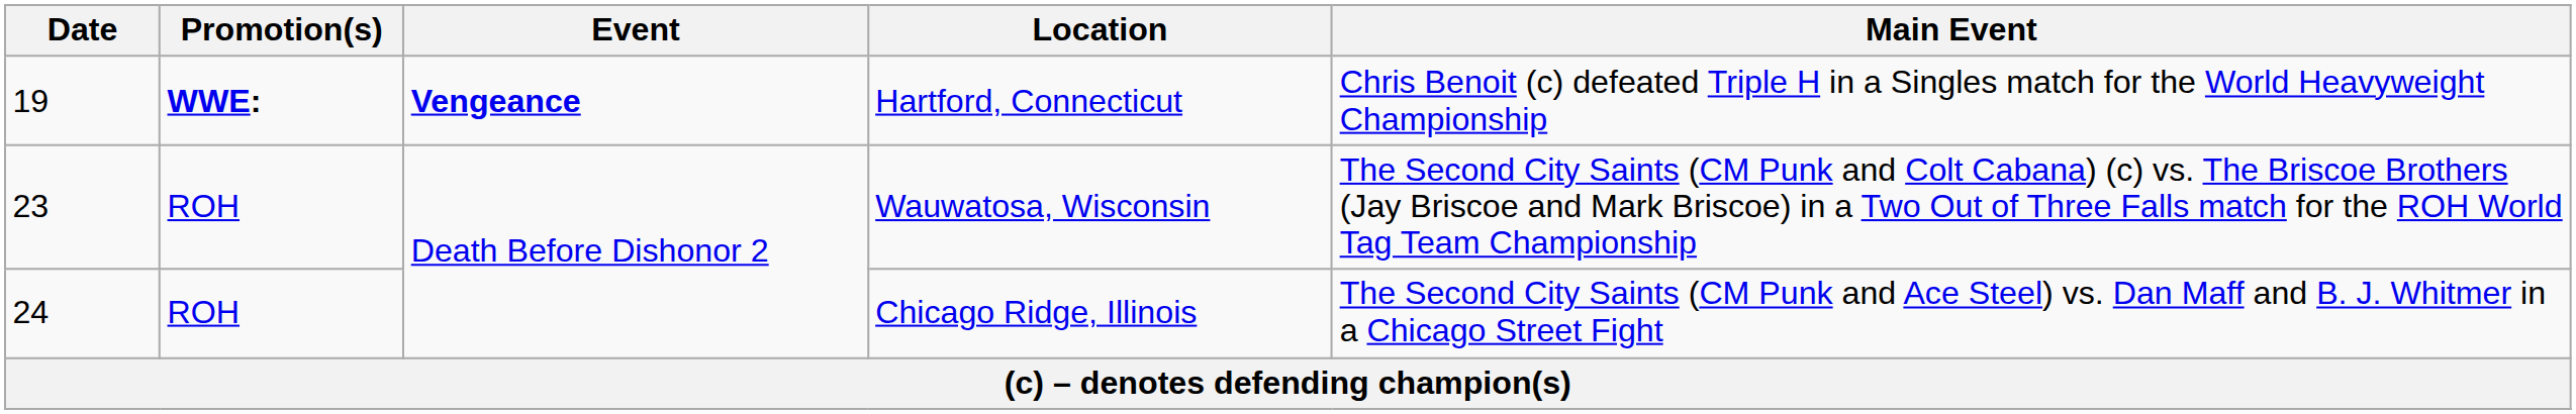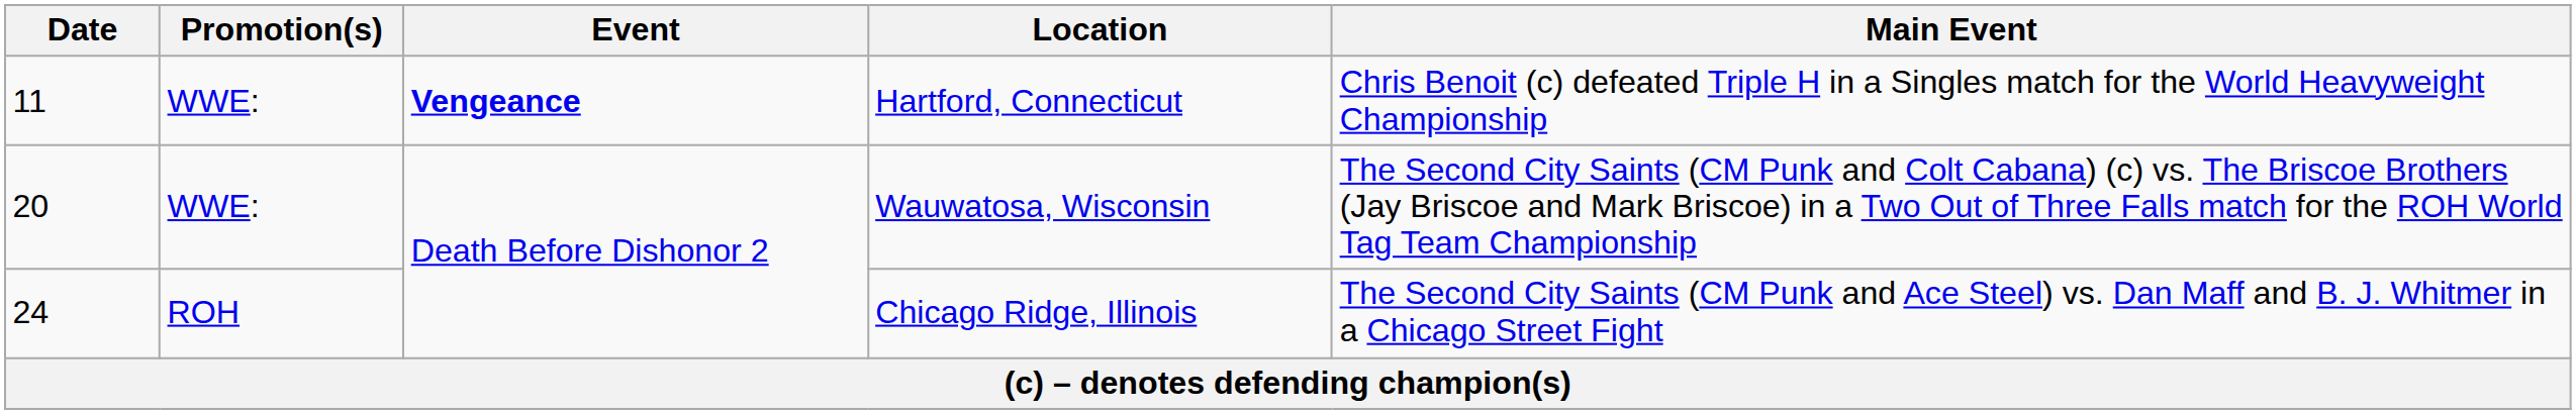 <table class="wikitable" style="width:100%;">
 <tr>
 <th width="5%">Date</th>
 <th width="5%">Promotion(s)</th>
 <th width="15%">Event</th>
 <th width="15%">Location</th>
 <th width="40%">Main Event</th>
 </tr>
 <tr>
-<td>19</td>
-<td><strong><a href='#'>WWE</a>:<br></strong></td>
+<td>11</td>
+<td><a href='#'>WWE</a>:<br></td>
 <td><strong><a href='#'>Vengeance</a></strong></td>
 <td><a href='#'>Hartford, Connecticut</a></td>
 <td><a href='#'>Chris Benoit</a> (c) defeated <a href='#'>Triple H</a> in a Singles match for the <a href='#'>World Heavyweight Championship</a></td>
 </tr>
 <tr>
-<td>23</td>
-<td><a href='#'>ROH</a></td>
+<td>20</td>
+<td><a href='#'>WWE</a>:<br></td>
 <td rowspan="2"><a href='#'>Death Before Dishonor 2</a></td>
 <td><a href='#'>Wauwatosa, Wisconsin</a></td>
 <td><a href='#'>The Second City Saints</a> (<a href='#'>CM Punk</a> and <a href='#'>Colt Cabana</a>) (c) vs. <a href='#'>The Briscoe Brothers</a> (Jay Briscoe and Mark Briscoe) in a <a href='#'>Two Out of Three Falls match</a> for the <a href='#'>ROH World Tag Team Championship</a></td>
 </tr>
 <tr>
 <td>24</td>
 <td><a href='#'>ROH</a></td>
 <td><a href='#'>Chicago Ridge, Illinois</a></td>
 <td><a href='#'>The Second City Saints</a> (<a href='#'>CM Punk</a> and <a href='#'>Ace Steel</a>) vs. <a href='#'>Dan Maff</a> and <a href='#'>B. J. Whitmer</a> in a <a href='#'>Chicago Street Fight</a></td>
 </tr>
 <tr>
 <th colspan="5">(c) – denotes defending champion(s)</th>
 </tr>
 </table>
